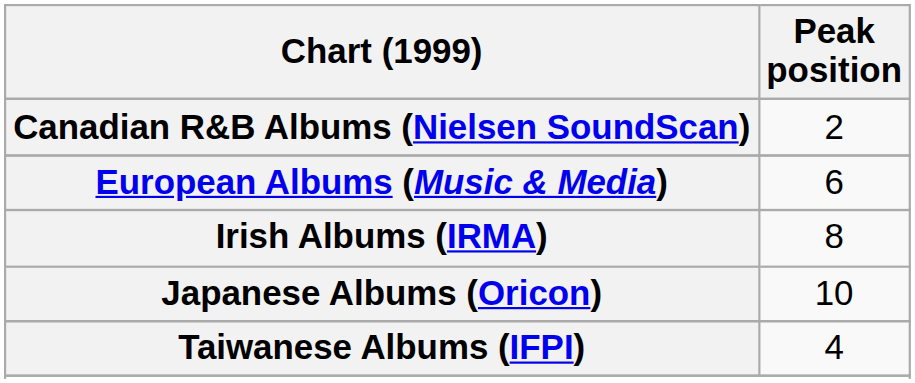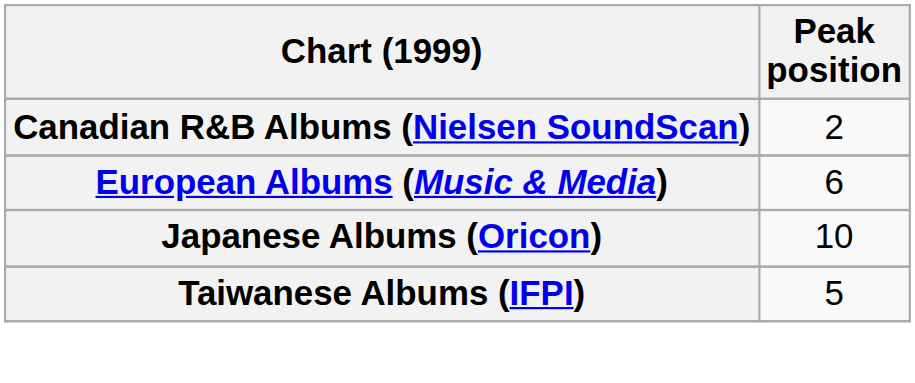 <table class="wikitable sortable plainrowheaders" style="text-align:center">
 <tr>
 <th scope="col">Chart (1999)</th>
 <th scope="col">Peak<br>position</th>
 </tr>
 <tr>
 </tr>
 <tr>
 </tr>
 <tr>
 </tr>
 <tr>
 </tr>
 <tr>
 </tr>
 <tr>
 </tr>
 <tr>
 <th scope="row">Canadian R&B Albums (<a href='#'>Nielsen SoundScan</a>)</th>
 <td style="text-align:center;">2</td>
 </tr>
 <tr>
 </tr>
 <tr>
 <th scope="row"><a href='#'>European Albums</a> (<em><a href='#'>Music & Media</a></em>)</th>
 <td>6</td>
 </tr>
 <tr>
 </tr>
 <tr>
 </tr>
 <tr>
 </tr>
 <tr>
-<th scope="row">Irish Albums (<a href='#'>IRMA</a>)</th>
-<td>8</td>
-</tr>
-<tr>
 <th scope="row">Japanese Albums (<a href='#'>Oricon</a>)</th>
 <td>10</td>
 </tr>
 <tr>
 </tr>
 <tr>
 </tr>
 <tr>
 </tr>
 <tr>
 </tr>
 <tr>
 </tr>
 <tr>
 <th scope="row">Taiwanese Albums (<a href='#'>IFPI</a>)</th>
-<td>4</td>
+<td>5</td>
 </tr>
 <tr>
 </tr>
 <tr>
 </tr>
 <tr>
 </tr>
 <tr>
 </tr>
 </table>
